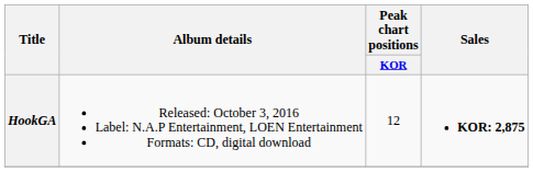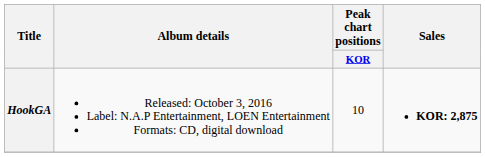 <table class="wikitable plainrowheaders" style="text-align:center;">
 <tr>
 <th scope="col" rowspan="2">Title</th>
 <th scope="col" rowspan="2">Album details</th>
 <th scope="col" colspan="1">Peak chart positions</th>
 <th scope="col" rowspan="2">Sales</th>
 </tr>
 <tr>
 <th scope="col" style="width:3.5em;font-size:90%;"><a href='#'>KOR</a><br></th>
 </tr>
 <tr>
 <th scope="row"><em>HookGA</em><br></th>
 <td><br><ul><li>Released: October 3, 2016</li><li>Label: N.A.P Entertainment, LOEN Entertainment</li><li>Formats: CD, digital download</li></ul></td>
-<td>12</td>
+<td>10</td>
 <td><strong><br><ul><li>KOR: 2,875</li></ul></strong></td>
 </tr>
 <tr>
 </tr>
 </table>
